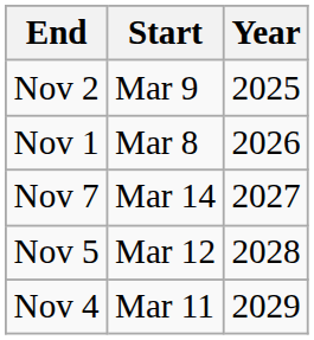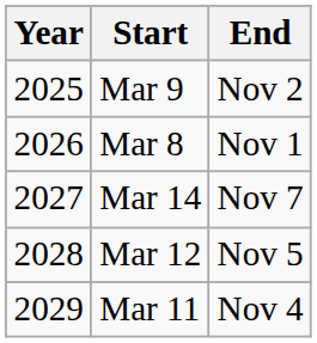 <table class="wikitable" align="center">
 <tr>
+<th scope="col">Year</th>
+<th scope="col">Start</th>
 <th scope="col">End</th>
-<th scope="col">Start</th>
-<th scope="col">Year</th>
 </tr>
 <tr>
+<td scope="row">2025</td>
+<td>Mar 9</td>
 <td>Nov 2</td>
-<td>Mar 9</td>
-<td scope="row">2025</td>
 </tr>
 <tr>
+<td scope="row">2026</td>
+<td>Mar 8</td>
 <td>Nov 1</td>
-<td>Mar 8</td>
-<td scope="row">2026</td>
 </tr>
 <tr>
+<td scope="row">2027</td>
+<td>Mar 14</td>
 <td>Nov 7</td>
-<td>Mar 14</td>
-<td scope="row">2027</td>
 </tr>
 <tr>
+<td scope="row">2028</td>
+<td>Mar 12</td>
 <td>Nov 5</td>
-<td>Mar 12</td>
-<td scope="row">2028</td>
 </tr>
 <tr>
+<td scope="row">2029</td>
+<td>Mar 11</td>
 <td>Nov 4</td>
-<td>Mar 11</td>
-<td scope="row">2029</td>
 </tr>
 </table>
